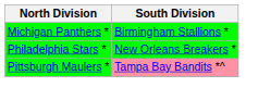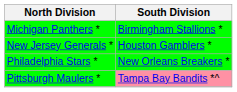 <table class="wikitable">
 <tr>
 <th><strong>North Division</strong></th>
 <th><strong>South Division</strong></th>
 </tr>
 <tr>
 <td style="background-color: #00FF00"><a href='#'>Michigan Panthers</a> *</td>
 <td style="background-color: #00FF00"><a href='#'>Birmingham Stallions</a> *</td>
+</tr>
+<tr>
+<td style="background-color: #00FF00"><a href='#'>New Jersey Generals</a> *</td>
+<td style="background-color: #00FF00"><a href='#'>Houston Gamblers</a> *</td>
 </tr>
 <tr>
 <td style="background-color: #00FF00"><a href='#'>Philadelphia Stars</a> *</td>
 <td style="background-color: #00FF00"><a href='#'>New Orleans Breakers</a> *</td>
 </tr>
 <tr>
 <td style="background-color: #00FF00"><a href='#'>Pittsburgh Maulers</a> *</td>
 <td style="background-color: #FF91A4"><a href='#'>Tampa Bay Bandits</a> *^</td>
 </tr>
 <tr>
 </tr>
 </table>
